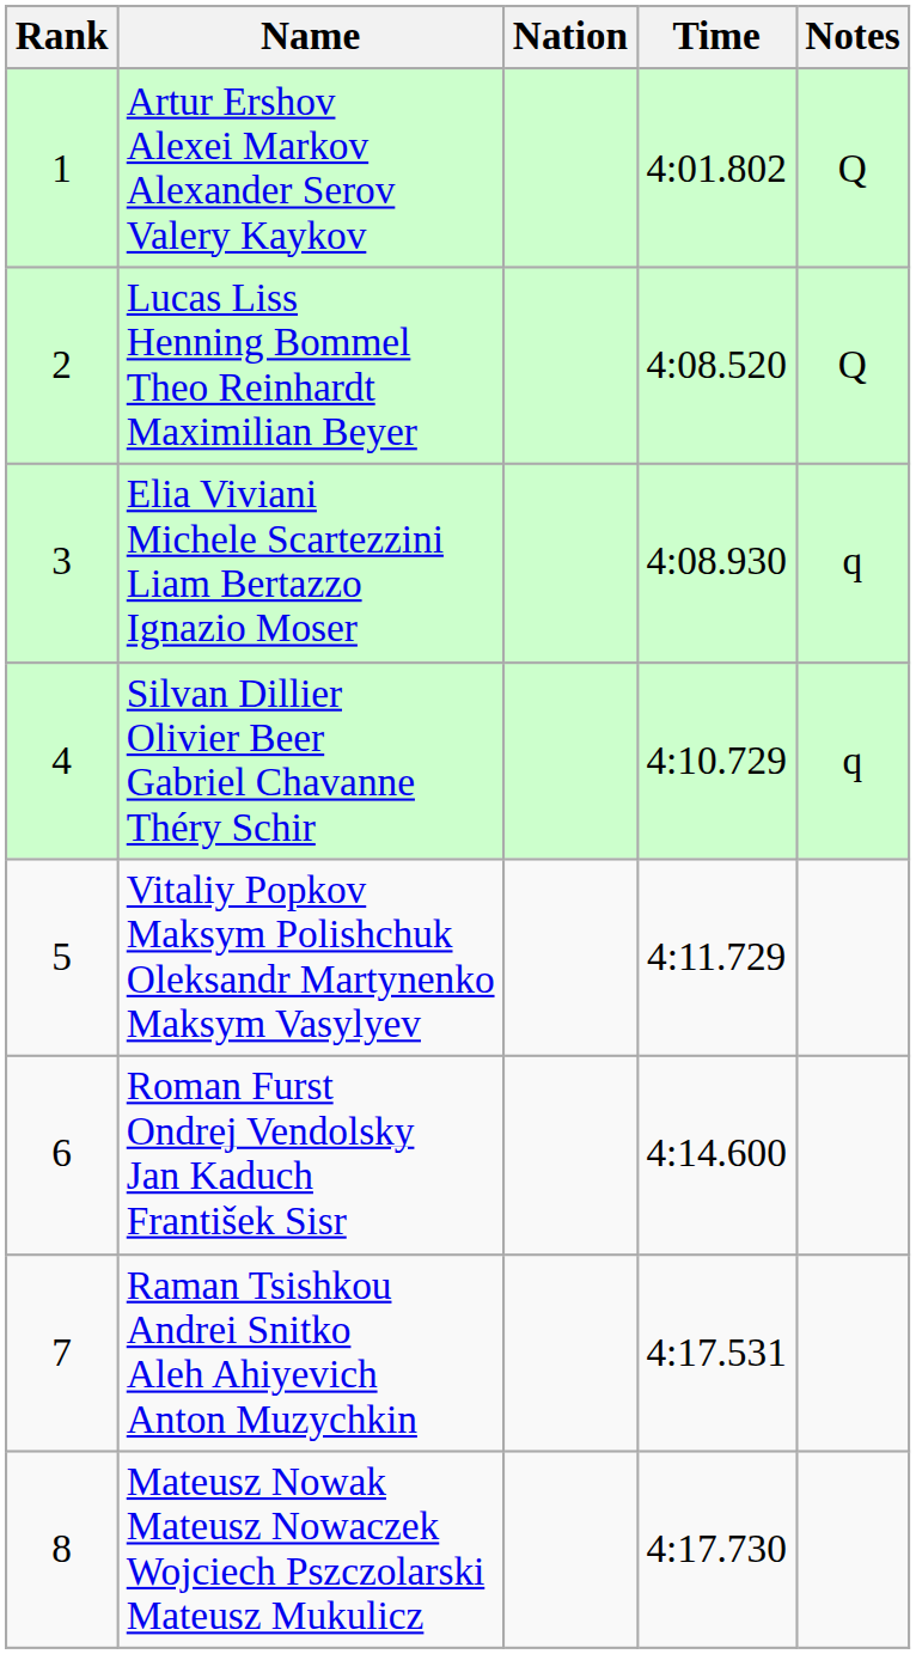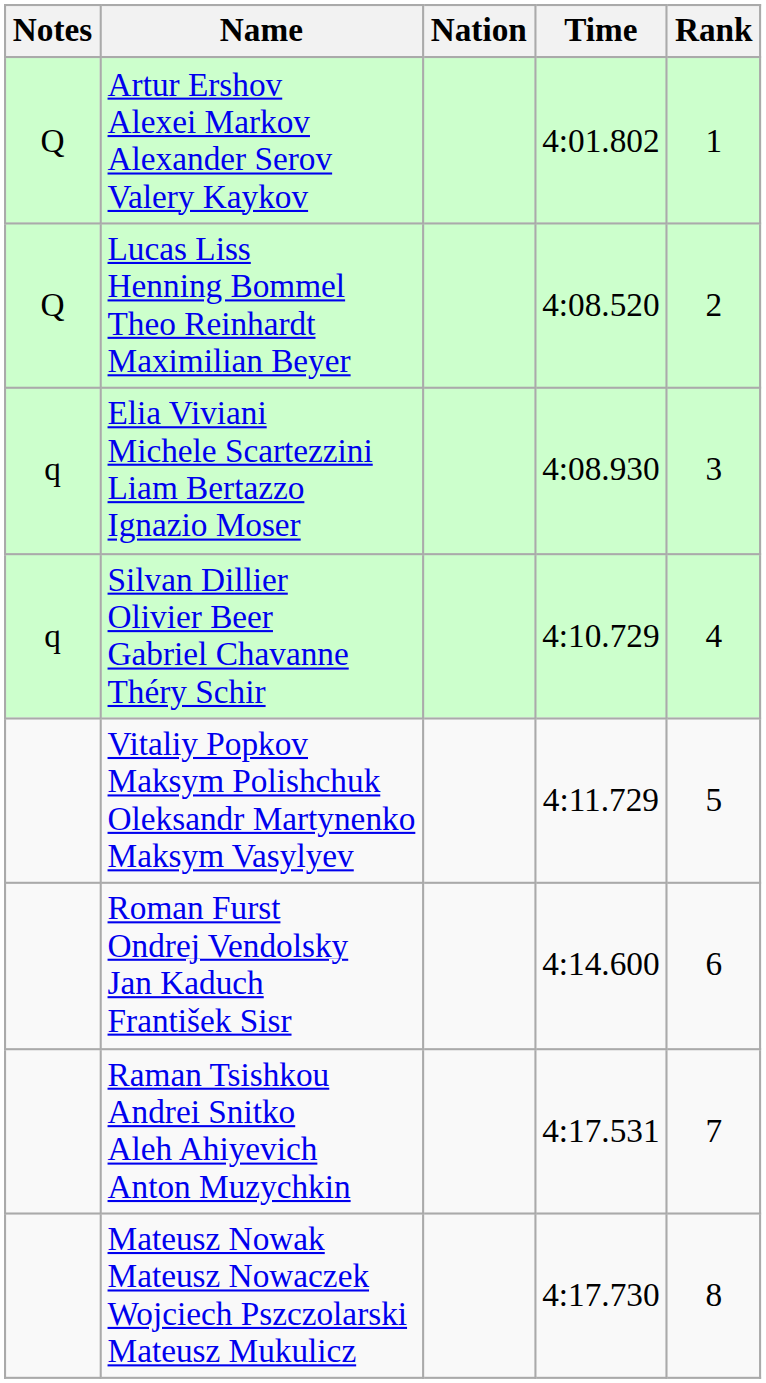 <table class="wikitable sortable" style="text-align:center">
 <tr>
-<th>Rank</th>
+<th>Notes</th>
 <th>Name</th>
 <th>Nation</th>
 <th>Time</th>
-<th>Notes</th>
+<th>Rank</th>
 </tr>
 <tr bgcolor=ccffcc>
-<td>1</td>
+<td>Q</td>
 <td align=left><a href='#'>Artur Ershov</a><br> <a href='#'>Alexei Markov</a><br><a href='#'>Alexander Serov</a><br> <a href='#'>Valery Kaykov</a></td>
 <td align=left></td>
 <td>4:01.802</td>
-<td>Q</td>
+<td>1</td>
 </tr>
 <tr bgcolor=ccffcc>
-<td>2</td>
+<td>Q</td>
 <td align=left><a href='#'>Lucas Liss</a><br> <a href='#'>Henning Bommel</a><br><a href='#'>Theo Reinhardt</a><br> <a href='#'>Maximilian Beyer</a></td>
 <td align=left></td>
 <td>4:08.520</td>
-<td>Q</td>
+<td>2</td>
 </tr>
 <tr bgcolor=ccffcc>
-<td>3</td>
+<td>q</td>
 <td align=left><a href='#'>Elia Viviani</a><br> <a href='#'>Michele Scartezzini</a><br><a href='#'>Liam Bertazzo</a><br> <a href='#'>Ignazio Moser</a></td>
 <td align=left></td>
 <td>4:08.930</td>
-<td>q</td>
+<td>3</td>
 </tr>
 <tr bgcolor=ccffcc>
-<td>4</td>
+<td>q</td>
 <td align=left><a href='#'>Silvan Dillier</a><br> <a href='#'>Olivier Beer</a><br><a href='#'>Gabriel Chavanne</a><br> <a href='#'>Théry Schir</a></td>
 <td align=left></td>
 <td>4:10.729</td>
-<td>q</td>
+<td>4</td>
 </tr>
 <tr>
-<td>5</td>
+<td></td>
 <td align=left><a href='#'>Vitaliy Popkov</a><br> <a href='#'>Maksym Polishchuk</a><br><a href='#'>Oleksandr Martynenko</a><br> <a href='#'>Maksym Vasylyev</a></td>
 <td align=left></td>
 <td>4:11.729</td>
-<td></td>
+<td>5</td>
 </tr>
 <tr>
-<td>6</td>
+<td></td>
 <td align=left><a href='#'>Roman Furst</a><br> <a href='#'>Ondrej Vendolsky</a><br><a href='#'>Jan Kaduch</a><br> <a href='#'>František Sisr</a></td>
 <td align=left></td>
 <td>4:14.600</td>
-<td></td>
+<td>6</td>
 </tr>
 <tr>
-<td>7</td>
+<td></td>
 <td align=left><a href='#'>Raman Tsishkou</a><br> <a href='#'>Andrei Snitko</a><br><a href='#'>Aleh Ahiyevich</a><br> <a href='#'>Anton Muzychkin</a></td>
 <td align=left></td>
 <td>4:17.531</td>
-<td></td>
+<td>7</td>
 </tr>
 <tr>
-<td>8</td>
+<td></td>
 <td align=left><a href='#'>Mateusz Nowak</a><br><a href='#'>Mateusz Nowaczek</a><br> <a href='#'>Wojciech Pszczolarski</a><br> <a href='#'>Mateusz Mukulicz</a></td>
 <td align=left></td>
 <td>4:17.730</td>
-<td></td>
+<td>8</td>
 </tr>
 </table>
